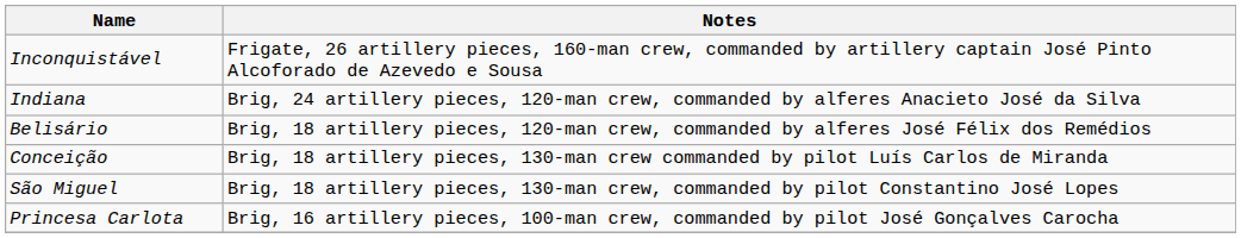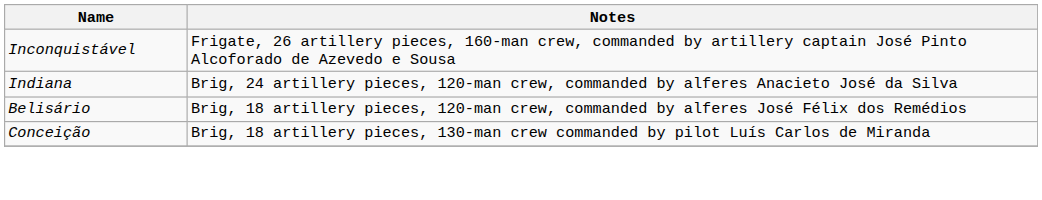 <table class="wikitable" style="margin: 1em auto 1em auto">
 <tr>
 <th width="150">Name</th>
 <th>Notes</th>
 </tr>
 <tr>
 <td align="left"><em>Inconquistável</em></td>
 <td align="left">Frigate, 26 artillery pieces, 160-man crew, commanded by artillery captain José Pinto Alcoforado de Azevedo e Sousa</td>
 </tr>
 <tr>
 <td align="left"><em>Indiana</em></td>
 <td align="left">Brig, 24 artillery pieces, 120-man crew, commanded by alferes Anacieto José da Silva</td>
 </tr>
 <tr>
 <td align="left"><em>Belisário</em></td>
 <td align="left">Brig, 18 artillery pieces, 120-man crew, commanded by alferes José Félix dos Remédios</td>
 </tr>
 <tr>
 <td align="left"><em>Conceição</em></td>
 <td align="left">Brig, 18 artillery pieces, 130-man crew commanded by pilot Luís Carlos de Miranda</td>
 </tr>
 <tr>
-<td align="left"><em>São Miguel</em></td>
-<td align="left">Brig, 18 artillery pieces, 130-man crew, commanded by pilot Constantino José Lopes</td>
-</tr>
-<tr>
-<td align="left"><em>Princesa Carlota</em></td>
-<td align="left">Brig, 16 artillery pieces, 100-man crew, commanded by pilot José Gonçalves Carocha</td>
-</tr>
-<tr>
 </tr>
 </table>
